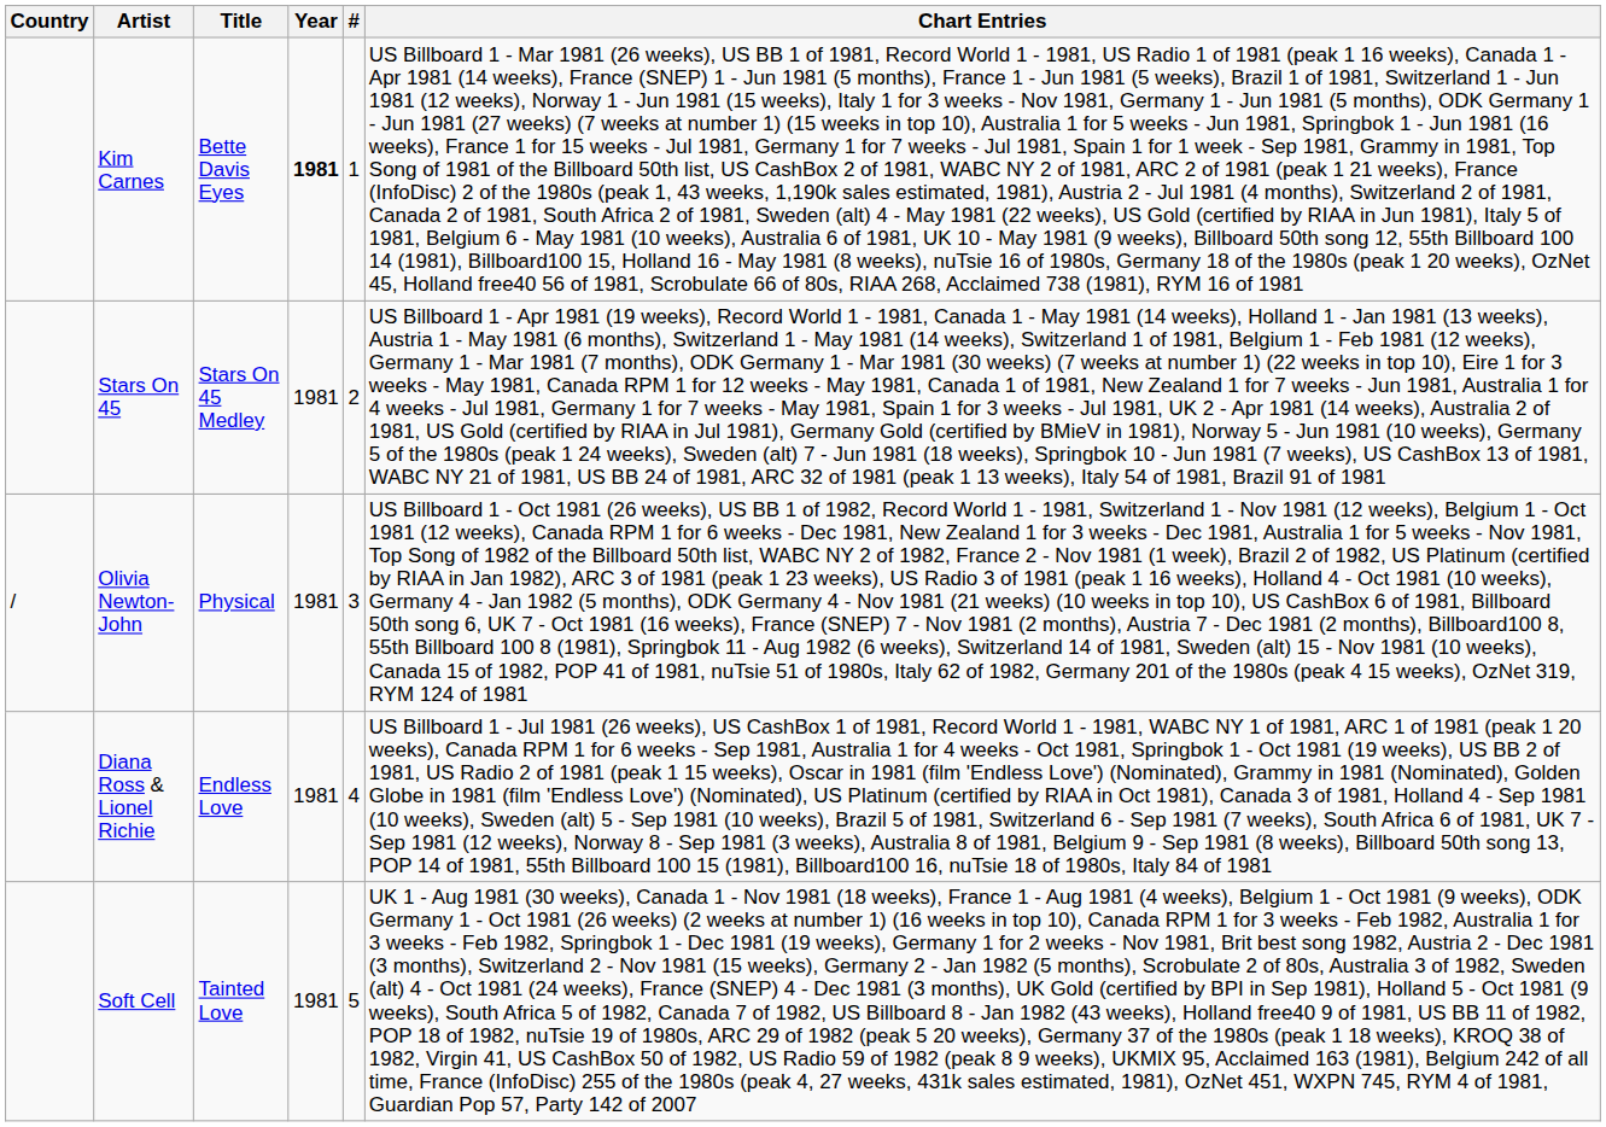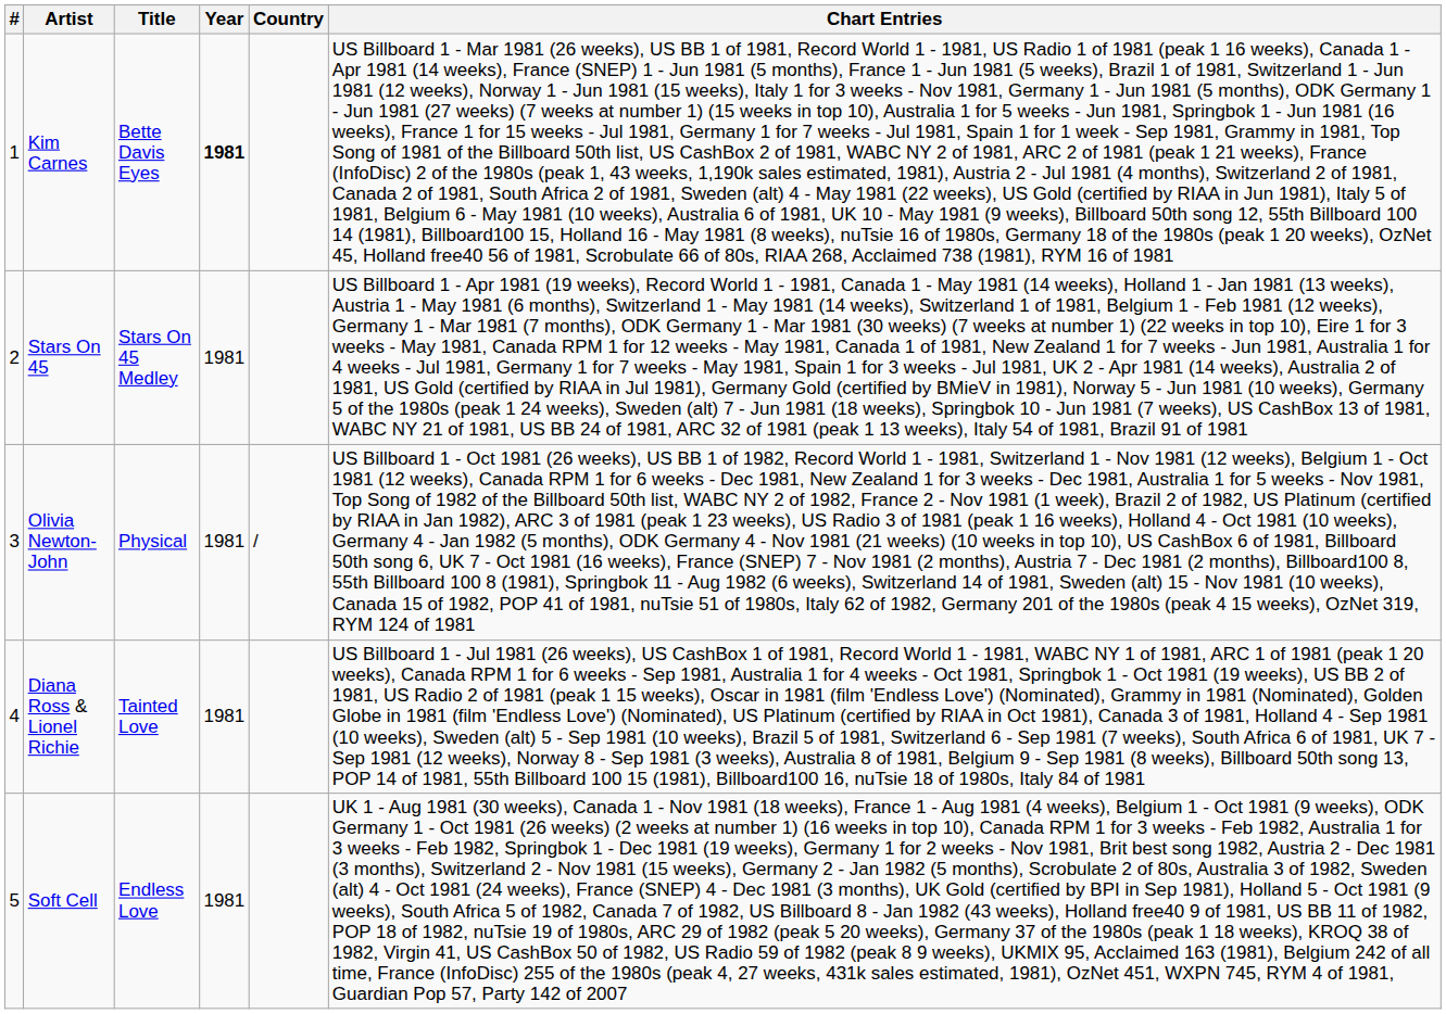 <table class="wikitable">
 <tr>
-<th>Country</th>
+<th>#</th>
 <th>Artist</th>
 <th>Title</th>
 <th>Year</th>
-<th>#</th>
+<th>Country</th>
 <th>Chart Entries</th>
 </tr>
 <tr>
-<td></td>
+<td>1</td>
 <td><a href='#'>Kim Carnes</a></td>
 <td><a href='#'>Bette Davis Eyes</a></td>
 <td><strong>1981</strong></td>
-<td>1</td>
+<td></td>
 <td>US Billboard 1 - Mar 1981 (26 weeks), US BB 1 of 1981, Record World 1 - 1981, US Radio 1 of 1981 (peak 1 16 weeks), Canada 1 - Apr 1981 (14 weeks), France (SNEP) 1 - Jun 1981 (5 months), France 1 - Jun 1981 (5 weeks), Brazil 1 of 1981, Switzerland 1 - Jun 1981 (12 weeks), Norway 1 - Jun 1981 (15 weeks), Italy 1 for 3 weeks - Nov 1981, Germany 1 - Jun 1981 (5 months), ODK Germany 1 - Jun 1981 (27 weeks) (7 weeks at number 1) (15 weeks in top 10), Australia 1 for 5 weeks - Jun 1981, Springbok 1 - Jun 1981 (16 weeks), France 1 for 15 weeks - Jul 1981, Germany 1 for 7 weeks - Jul 1981, Spain 1 for 1 week - Sep 1981, Grammy in 1981, Top Song of 1981 of the Billboard 50th list, US CashBox 2 of 1981, WABC NY 2 of 1981, ARC 2 of 1981 (peak 1 21 weeks), France (InfoDisc) 2 of the 1980s (peak 1, 43 weeks, 1,190k sales estimated, 1981), Austria 2 - Jul 1981 (4 months), Switzerland 2 of 1981, Canada 2 of 1981, South Africa 2 of 1981, Sweden (alt) 4 - May 1981 (22 weeks), US Gold (certified by RIAA in Jun 1981), Italy 5 of 1981, Belgium 6 - May 1981 (10 weeks), Australia 6 of 1981, UK 10 - May 1981 (9 weeks), Billboard 50th song 12, 55th Billboard 100 14 (1981), Billboard100 15, Holland 16 - May 1981 (8 weeks), nuTsie 16 of 1980s, Germany 18 of the 1980s (peak 1 20 weeks), OzNet 45, Holland free40 56 of 1981, Scrobulate 66 of 80s, RIAA 268, Acclaimed 738 (1981), RYM 16 of 1981</td>
 </tr>
 <tr>
-<td></td>
+<td>2</td>
 <td><a href='#'>Stars On 45</a></td>
 <td><a href='#'>Stars On 45 Medley</a></td>
 <td>1981</td>
-<td>2</td>
+<td></td>
 <td>US Billboard 1 - Apr 1981 (19 weeks), Record World 1 - 1981, Canada 1 - May 1981 (14 weeks), Holland 1 - Jan 1981 (13 weeks), Austria 1 - May 1981 (6 months), Switzerland 1 - May 1981 (14 weeks), Switzerland 1 of 1981, Belgium 1 - Feb 1981 (12 weeks), Germany 1 - Mar 1981 (7 months), ODK Germany 1 - Mar 1981 (30 weeks) (7 weeks at number 1) (22 weeks in top 10), Eire 1 for 3 weeks - May 1981, Canada RPM 1 for 12 weeks - May 1981, Canada 1 of 1981, New Zealand 1 for 7 weeks - Jun 1981, Australia 1 for 4 weeks - Jul 1981, Germany 1 for 7 weeks - May 1981, Spain 1 for 3 weeks - Jul 1981, UK 2 - Apr 1981 (14 weeks), Australia 2 of 1981, US Gold (certified by RIAA in Jul 1981), Germany Gold (certified by BMieV in 1981), Norway 5 - Jun 1981 (10 weeks), Germany 5 of the 1980s (peak 1 24 weeks), Sweden (alt) 7 - Jun 1981 (18 weeks), Springbok 10 - Jun 1981 (7 weeks), US CashBox 13 of 1981, WABC NY 21 of 1981, US BB 24 of 1981, ARC 32 of 1981 (peak 1 13 weeks), Italy 54 of 1981, Brazil 91 of 1981</td>
 </tr>
 <tr>
-<td>/</td>
+<td>3</td>
 <td><a href='#'>Olivia Newton-John</a></td>
 <td><a href='#'>Physical</a></td>
 <td>1981</td>
-<td>3</td>
+<td>/</td>
 <td>US Billboard 1 - Oct 1981 (26 weeks), US BB 1 of 1982, Record World 1 - 1981, Switzerland 1 - Nov 1981 (12 weeks), Belgium 1 - Oct 1981 (12 weeks), Canada RPM 1 for 6 weeks - Dec 1981, New Zealand 1 for 3 weeks - Dec 1981, Australia 1 for 5 weeks - Nov 1981, Top Song of 1982 of the Billboard 50th list, WABC NY 2 of 1982, France 2 - Nov 1981 (1 week), Brazil 2 of 1982, US Platinum (certified by RIAA in Jan 1982), ARC 3 of 1981 (peak 1 23 weeks), US Radio 3 of 1981 (peak 1 16 weeks), Holland 4 - Oct 1981 (10 weeks), Germany 4 - Jan 1982 (5 months), ODK Germany 4 - Nov 1981 (21 weeks) (10 weeks in top 10), US CashBox 6 of 1981, Billboard 50th song 6, UK 7 - Oct 1981 (16 weeks), France (SNEP) 7 - Nov 1981 (2 months), Austria 7 - Dec 1981 (2 months), Billboard100 8, 55th Billboard 100 8 (1981), Springbok 11 - Aug 1982 (6 weeks), Switzerland 14 of 1981, Sweden (alt) 15 - Nov 1981 (10 weeks), Canada 15 of 1982, POP 41 of 1981, nuTsie 51 of 1980s, Italy 62 of 1982, Germany 201 of the 1980s (peak 4 15 weeks), OzNet 319, RYM 124 of 1981</td>
 </tr>
 <tr>
+<td>4</td>
+<td><a href='#'>Diana Ross</a> & <a href='#'>Lionel Richie</a></td>
+<td><a href='#'>Tainted Love</a></td>
+<td>1981</td>
 <td></td>
-<td><a href='#'>Diana Ross</a> & <a href='#'>Lionel Richie</a></td>
-<td><a href='#'>Endless Love</a></td>
-<td>1981</td>
-<td>4</td>
 <td>US Billboard 1 - Jul 1981 (26 weeks), US CashBox 1 of 1981, Record World 1 - 1981, WABC NY 1 of 1981, ARC 1 of 1981 (peak 1 20 weeks), Canada RPM 1 for 6 weeks - Sep 1981, Australia 1 for 4 weeks - Oct 1981, Springbok 1 - Oct 1981 (19 weeks), US BB 2 of 1981, US Radio 2 of 1981 (peak 1 15 weeks), Oscar in 1981 (film 'Endless Love') (Nominated), Grammy in 1981 (Nominated), Golden Globe in 1981 (film 'Endless Love') (Nominated), US Platinum (certified by RIAA in Oct 1981), Canada 3 of 1981, Holland 4 - Sep 1981 (10 weeks), Sweden (alt) 5 - Sep 1981 (10 weeks), Brazil 5 of 1981, Switzerland 6 - Sep 1981 (7 weeks), South Africa 6 of 1981, UK 7 - Sep 1981 (12 weeks), Norway 8 - Sep 1981 (3 weeks), Australia 8 of 1981, Belgium 9 - Sep 1981 (8 weeks), Billboard 50th song 13, POP 14 of 1981, 55th Billboard 100 15 (1981), Billboard100 16, nuTsie 18 of 1980s, Italy 84 of 1981</td>
 </tr>
 <tr>
+<td>5</td>
+<td><a href='#'>Soft Cell</a></td>
+<td><a href='#'>Endless Love</a></td>
+<td>1981</td>
 <td></td>
-<td><a href='#'>Soft Cell</a></td>
-<td><a href='#'>Tainted Love</a></td>
-<td>1981</td>
-<td>5</td>
 <td>UK 1 - Aug 1981 (30 weeks), Canada 1 - Nov 1981 (18 weeks), France 1 - Aug 1981 (4 weeks), Belgium 1 - Oct 1981 (9 weeks), ODK Germany 1 - Oct 1981 (26 weeks) (2 weeks at number 1) (16 weeks in top 10), Canada RPM 1 for 3 weeks - Feb 1982, Australia 1 for 3 weeks - Feb 1982, Springbok 1 - Dec 1981 (19 weeks), Germany 1 for 2 weeks - Nov 1981, Brit best song 1982, Austria 2 - Dec 1981 (3 months), Switzerland 2 - Nov 1981 (15 weeks), Germany 2 - Jan 1982 (5 months), Scrobulate 2 of 80s, Australia 3 of 1982, Sweden (alt) 4 - Oct 1981 (24 weeks), France (SNEP) 4 - Dec 1981 (3 months), UK Gold (certified by BPI in Sep 1981), Holland 5 - Oct 1981 (9 weeks), South Africa 5 of 1982, Canada 7 of 1982, US Billboard 8 - Jan 1982 (43 weeks), Holland free40 9 of 1981, US BB 11 of 1982, POP 18 of 1982, nuTsie 19 of 1980s, ARC 29 of 1982 (peak 5 20 weeks), Germany 37 of the 1980s (peak 1 18 weeks), KROQ 38 of 1982, Virgin 41, US CashBox 50 of 1982, US Radio 59 of 1982 (peak 8 9 weeks), UKMIX 95, Acclaimed 163 (1981), Belgium 242 of all time, France (InfoDisc) 255 of the 1980s (peak 4, 27 weeks, 431k sales estimated, 1981), OzNet 451, WXPN 745, RYM 4 of 1981, Guardian Pop 57, Party 142 of 2007</td>
 </tr>
 </table>
